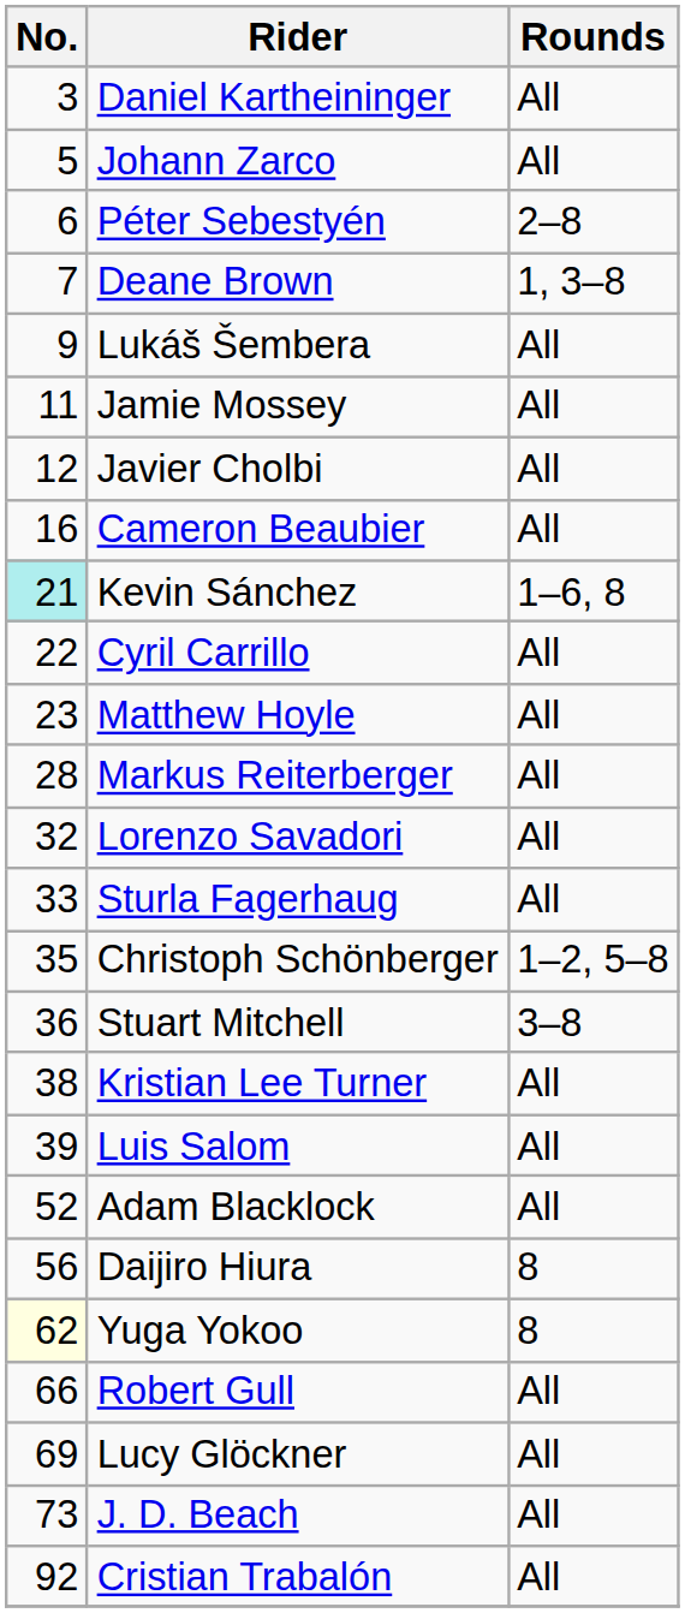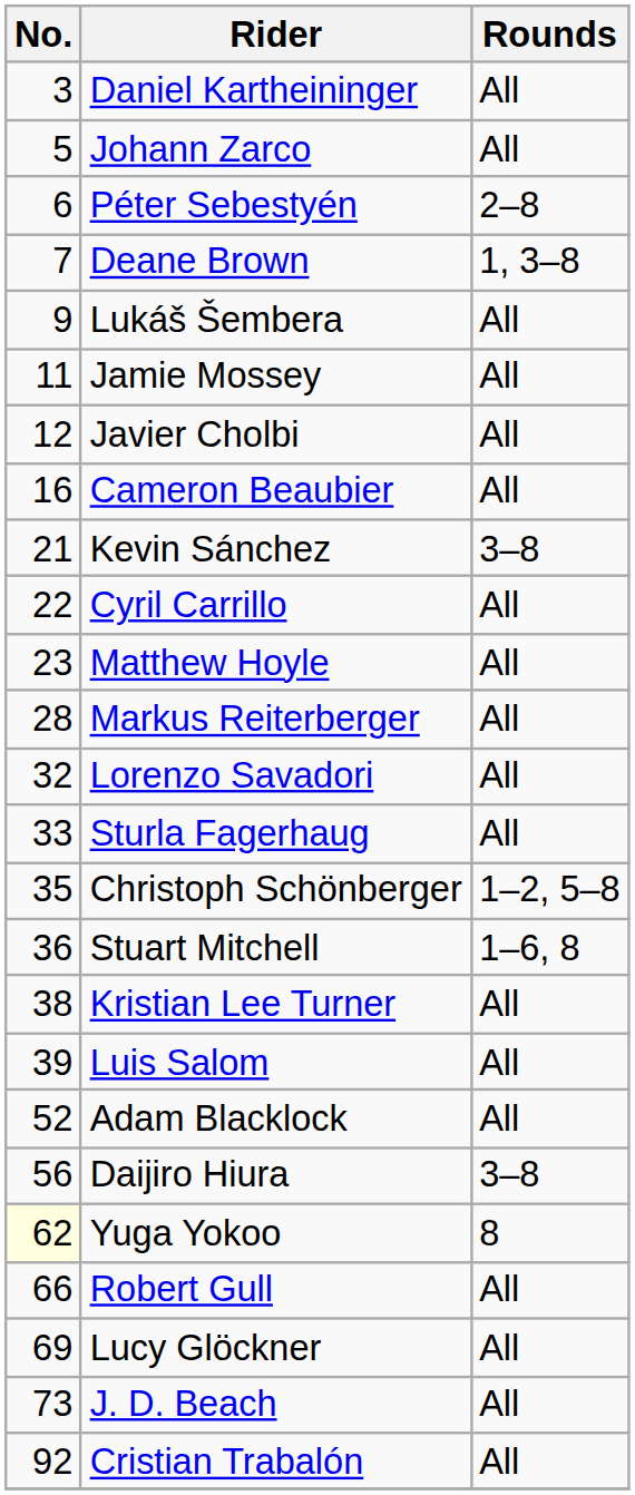 <table class="wikitable" style="font-size: 85%;">
 <tr>
 <th>No.</th>
 <th>Rider</th>
 <th>Rounds</th>
 </tr>
 <tr>
 <td align=right>3</td>
 <td> <a href='#'>Daniel Kartheininger</a></td>
 <td>All</td>
 </tr>
 <tr>
 <td align=right>5</td>
 <td> <a href='#'>Johann Zarco</a></td>
 <td>All</td>
 </tr>
 <tr>
 <td align=right>6</td>
 <td> <a href='#'>Péter Sebestyén</a></td>
 <td>2–8</td>
 </tr>
 <tr>
 <td align=right>7</td>
 <td> <a href='#'>Deane Brown</a></td>
 <td>1, 3–8</td>
 </tr>
 <tr>
 <td align=right>9</td>
 <td> Lukáš Šembera</td>
 <td>All</td>
 </tr>
 <tr>
 <td align=right>11</td>
 <td> Jamie Mossey</td>
 <td>All</td>
 </tr>
 <tr>
 <td align=right>12</td>
 <td> Javier Cholbi</td>
 <td>All</td>
 </tr>
 <tr>
 <td align=right>16</td>
 <td> <a href='#'>Cameron Beaubier</a></td>
 <td>All</td>
 </tr>
 <tr>
-<td align=right style="background: paleturquoise;">21</td>
+<td align=right>21</td>
 <td> Kevin Sánchez</td>
-<td>1–6, 8</td>
+<td>3–8</td>
 </tr>
 <tr>
 <td align=right>22</td>
 <td> <a href='#'>Cyril Carrillo</a></td>
 <td>All</td>
 </tr>
 <tr>
 <td align=right>23</td>
 <td> <a href='#'>Matthew Hoyle</a></td>
 <td>All</td>
 </tr>
 <tr>
 <td align=right>28</td>
 <td> <a href='#'>Markus Reiterberger</a></td>
 <td>All</td>
 </tr>
 <tr>
 <td align=right>32</td>
 <td> <a href='#'>Lorenzo Savadori</a></td>
 <td>All</td>
 </tr>
 <tr>
 <td align=right>33</td>
 <td> <a href='#'>Sturla Fagerhaug</a></td>
 <td>All</td>
 </tr>
 <tr>
 <td align=right>35</td>
 <td> Christoph Schönberger</td>
 <td>1–2, 5–8</td>
 </tr>
 <tr>
 <td align=right>36</td>
 <td> Stuart Mitchell</td>
-<td>3–8</td>
+<td>1–6, 8</td>
 </tr>
 <tr>
 <td align=right>38</td>
 <td> <a href='#'>Kristian Lee Turner</a></td>
 <td>All</td>
 </tr>
 <tr>
 <td align=right>39</td>
 <td> <a href='#'>Luis Salom</a></td>
 <td>All</td>
 </tr>
 <tr>
 <td align=right>52</td>
 <td> Adam Blacklock</td>
 <td>All</td>
 </tr>
 <tr>
 <td align=right>56</td>
 <td> Daijiro Hiura</td>
-<td>8</td>
+<td>3–8</td>
 </tr>
 <tr>
 <td align=right style="background: lightyellow;">62</td>
 <td> Yuga Yokoo</td>
 <td>8</td>
 </tr>
 <tr>
 <td align=right>66</td>
 <td> <a href='#'>Robert Gull</a></td>
 <td>All</td>
 </tr>
 <tr>
 <td align=right>69</td>
 <td> Lucy Glöckner</td>
 <td>All</td>
 </tr>
 <tr>
 <td align=right>73</td>
 <td> <a href='#'>J. D. Beach</a></td>
 <td>All</td>
 </tr>
 <tr>
 <td align=right>92</td>
 <td> <a href='#'>Cristian Trabalón</a></td>
 <td>All</td>
 </tr>
 <tr>
 </tr>
 </table>
